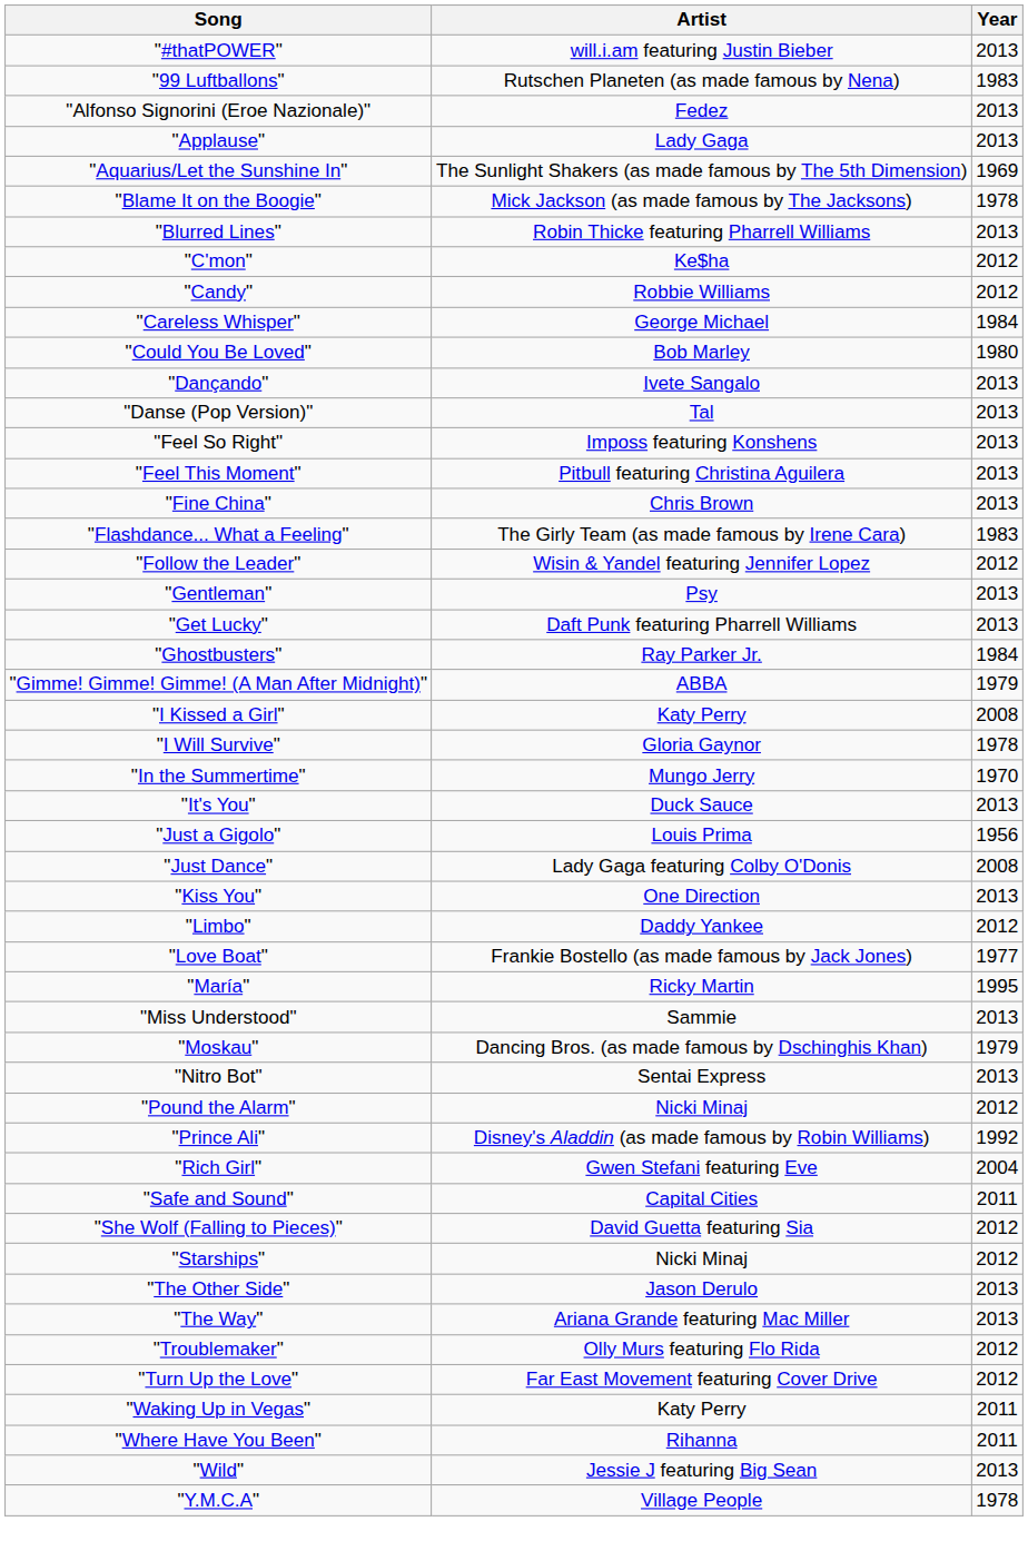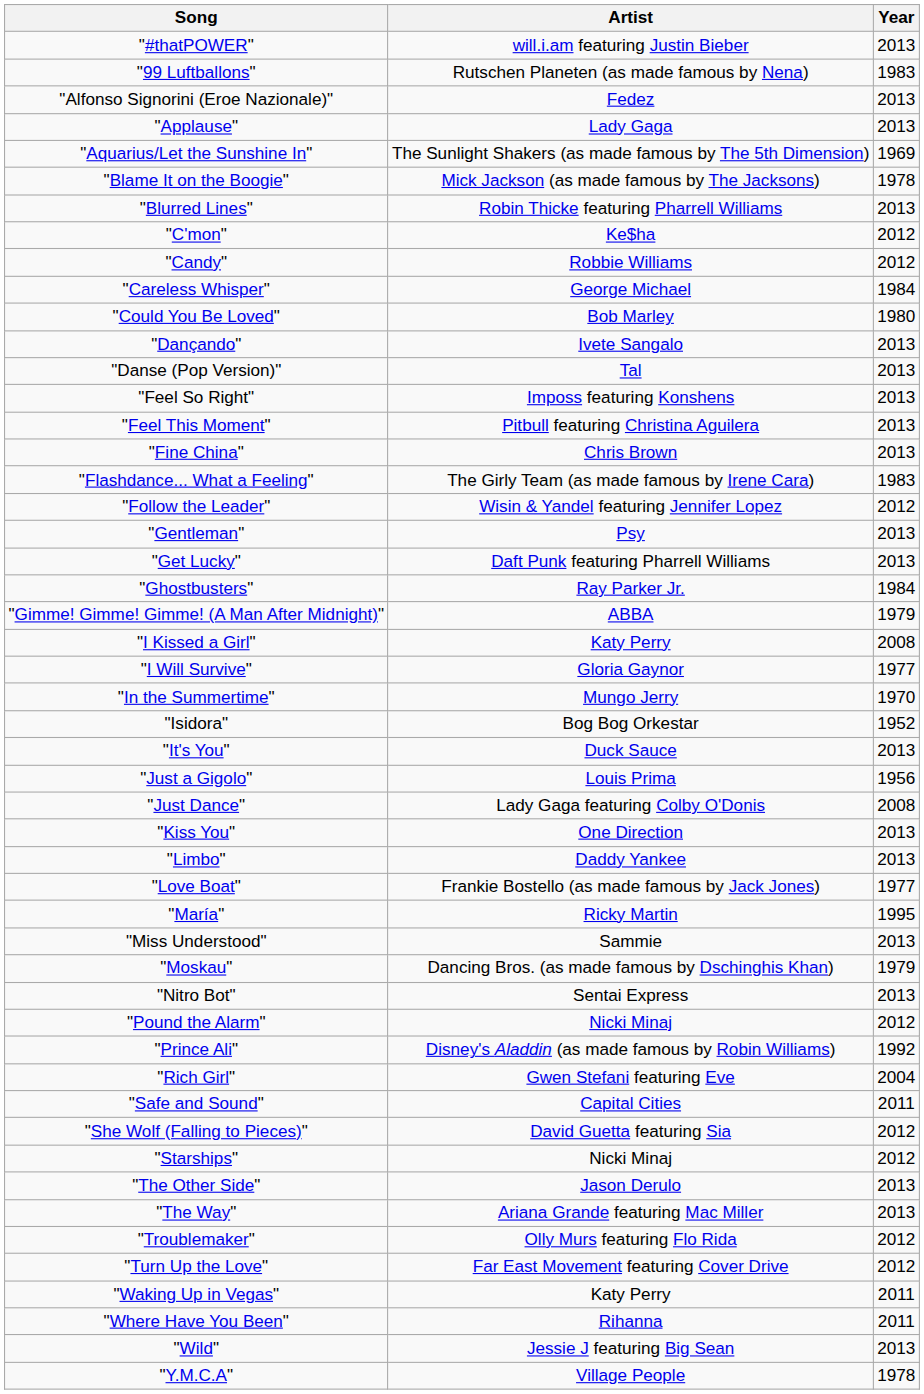 <table class="wikitable sortable" style="text-align:center;">
 <tr>
 <th scope="col">Song</th>
 <th scope="col">Artist</th>
 <th scope="col">Year</th>
 </tr>
 <tr>
 <td>"<a href='#'>#thatPOWER</a>"</td>
 <td><a href='#'>will.i.am</a> featuring <a href='#'>Justin Bieber</a></td>
 <td>2013</td>
 </tr>
 <tr>
 <td>"<a href='#'>99 Luftballons</a>"</td>
 <td>Rutschen Planeten (as made famous by <a href='#'>Nena</a>)</td>
 <td>1983</td>
 </tr>
 <tr>
 <td>"Alfonso Signorini (Eroe Nazionale)"</td>
 <td><a href='#'>Fedez</a></td>
 <td>2013</td>
 </tr>
 <tr>
 <td>"<a href='#'>Applause</a>"</td>
 <td><a href='#'>Lady Gaga</a></td>
 <td>2013</td>
 </tr>
 <tr>
 <td>"<a href='#'>Aquarius/Let the Sunshine In</a>"</td>
 <td>The Sunlight Shakers (as made famous by <a href='#'>The 5th Dimension</a>)</td>
 <td>1969</td>
 </tr>
 <tr>
 <td>"<a href='#'>Blame It on the Boogie</a>"</td>
 <td><a href='#'>Mick Jackson</a> (as made famous by <a href='#'>The Jacksons</a>)</td>
 <td>1978</td>
 </tr>
 <tr>
 <td>"<a href='#'>Blurred Lines</a>"</td>
 <td><a href='#'>Robin Thicke</a> featuring <a href='#'>Pharrell Williams</a></td>
 <td>2013</td>
 </tr>
 <tr>
 <td>"<a href='#'>C'mon</a>"</td>
 <td><a href='#'>Ke$ha</a></td>
 <td>2012</td>
 </tr>
 <tr>
 <td>"<a href='#'>Candy</a>"</td>
 <td><a href='#'>Robbie Williams</a></td>
 <td>2012</td>
 </tr>
 <tr>
 <td>"<a href='#'>Careless Whisper</a>"</td>
 <td><a href='#'>George Michael</a></td>
 <td>1984</td>
 </tr>
 <tr>
 <td>"<a href='#'>Could You Be Loved</a>"</td>
 <td><a href='#'>Bob Marley</a></td>
 <td>1980</td>
 </tr>
 <tr>
 <td>"<a href='#'>Dançando</a>"</td>
 <td><a href='#'>Ivete Sangalo</a></td>
 <td>2013</td>
 </tr>
 <tr>
 <td>"Danse (Pop Version)"</td>
 <td><a href='#'>Tal</a></td>
 <td>2013</td>
 </tr>
 <tr>
 <td>"Feel So Right"</td>
 <td><a href='#'>Imposs</a> featuring <a href='#'>Konshens</a></td>
 <td>2013</td>
 </tr>
 <tr>
 <td>"<a href='#'>Feel This Moment</a>"</td>
 <td><a href='#'>Pitbull</a> featuring <a href='#'>Christina Aguilera</a></td>
 <td>2013</td>
 </tr>
 <tr>
 <td>"<a href='#'>Fine China</a>"</td>
 <td><a href='#'>Chris Brown</a></td>
 <td>2013</td>
 </tr>
 <tr>
 <td>"<a href='#'>Flashdance... What a Feeling</a>"</td>
 <td>The Girly Team (as made famous by <a href='#'>Irene Cara</a>)</td>
 <td>1983</td>
 </tr>
 <tr>
 <td>"<a href='#'>Follow the Leader</a>"</td>
 <td><a href='#'>Wisin & Yandel</a> featuring <a href='#'>Jennifer Lopez</a></td>
 <td>2012</td>
 </tr>
 <tr>
 <td>"<a href='#'>Gentleman</a>"</td>
 <td><a href='#'>Psy</a></td>
 <td>2013</td>
 </tr>
 <tr>
 <td>"<a href='#'>Get Lucky</a>"</td>
 <td><a href='#'>Daft Punk</a> featuring Pharrell Williams</td>
 <td>2013</td>
 </tr>
 <tr>
 <td>"<a href='#'>Ghostbusters</a>"</td>
 <td><a href='#'>Ray Parker Jr.</a></td>
 <td>1984</td>
 </tr>
 <tr>
 <td>"<a href='#'>Gimme! Gimme! Gimme! (A Man After Midnight)</a>"</td>
 <td><a href='#'>ABBA</a></td>
 <td>1979</td>
 </tr>
 <tr>
 <td>"<a href='#'>I Kissed a Girl</a>"</td>
 <td><a href='#'>Katy Perry</a></td>
 <td>2008</td>
 </tr>
 <tr>
 <td>"<a href='#'>I Will Survive</a>"</td>
 <td><a href='#'>Gloria Gaynor</a></td>
-<td>1978</td>
+<td>1977</td>
 </tr>
 <tr>
 <td>"<a href='#'>In the Summertime</a>"</td>
 <td><a href='#'>Mungo Jerry</a></td>
 <td>1970</td>
+</tr>
+<tr>
+<td>"Isidora"</td>
+<td>Bog Bog Orkestar</td>
+<td>1952</td>
 </tr>
 <tr>
 <td>"<a href='#'>It's You</a>"</td>
 <td><a href='#'>Duck Sauce</a></td>
 <td>2013</td>
 </tr>
 <tr>
 <td>"<a href='#'>Just a Gigolo</a>"</td>
 <td><a href='#'>Louis Prima</a></td>
 <td>1956</td>
 </tr>
 <tr>
 <td>"<a href='#'>Just Dance</a>"</td>
 <td>Lady Gaga featuring <a href='#'>Colby O'Donis</a></td>
 <td>2008</td>
 </tr>
 <tr>
 <td>"<a href='#'>Kiss You</a>"</td>
 <td><a href='#'>One Direction</a></td>
 <td>2013</td>
 </tr>
 <tr>
 <td>"<a href='#'>Limbo</a>"</td>
 <td><a href='#'>Daddy Yankee</a></td>
-<td>2012</td>
+<td>2013</td>
 </tr>
 <tr>
 <td>"<a href='#'>Love Boat</a>"</td>
 <td>Frankie Bostello (as made famous by <a href='#'>Jack Jones</a>)</td>
 <td>1977</td>
 </tr>
 <tr>
 <td>"<a href='#'>María</a>"</td>
 <td><a href='#'>Ricky Martin</a></td>
 <td>1995</td>
 </tr>
 <tr>
 <td>"Miss Understood"</td>
 <td>Sammie</td>
 <td>2013</td>
 </tr>
 <tr>
 <td>"<a href='#'>Moskau</a>"</td>
 <td>Dancing Bros. (as made famous by <a href='#'>Dschinghis Khan</a>)</td>
 <td>1979</td>
 </tr>
 <tr>
 <td>"Nitro Bot"</td>
 <td>Sentai Express</td>
 <td>2013</td>
 </tr>
 <tr>
 <td>"<a href='#'>Pound the Alarm</a>"</td>
 <td><a href='#'>Nicki Minaj</a></td>
 <td>2012</td>
 </tr>
 <tr>
 <td>"<a href='#'>Prince Ali</a>"</td>
 <td><a href='#'>Disney's <em>Aladdin</em></a> (as made famous by <a href='#'>Robin Williams</a>)</td>
 <td>1992</td>
 </tr>
 <tr>
 <td>"<a href='#'>Rich Girl</a>"</td>
 <td><a href='#'>Gwen Stefani</a> featuring <a href='#'>Eve</a></td>
 <td>2004</td>
 </tr>
 <tr>
 <td>"<a href='#'>Safe and Sound</a>"</td>
 <td><a href='#'>Capital Cities</a></td>
 <td>2011</td>
 </tr>
 <tr>
 <td>"<a href='#'>She Wolf (Falling to Pieces)</a>"</td>
 <td><a href='#'>David Guetta</a> featuring <a href='#'>Sia</a></td>
 <td>2012</td>
 </tr>
 <tr>
 <td>"<a href='#'>Starships</a>"</td>
 <td>Nicki Minaj</td>
 <td>2012</td>
 </tr>
 <tr>
 <td>"<a href='#'>The Other Side</a>"</td>
 <td><a href='#'>Jason Derulo</a></td>
 <td>2013</td>
 </tr>
 <tr>
 <td>"<a href='#'>The Way</a>"</td>
 <td><a href='#'>Ariana Grande</a> featuring <a href='#'>Mac Miller</a></td>
 <td>2013</td>
 </tr>
 <tr>
 <td>"<a href='#'>Troublemaker</a>"</td>
 <td><a href='#'>Olly Murs</a> featuring <a href='#'>Flo Rida</a></td>
 <td>2012</td>
 </tr>
 <tr>
 <td>"<a href='#'>Turn Up the Love</a>"</td>
 <td><a href='#'>Far East Movement</a> featuring <a href='#'>Cover Drive</a></td>
 <td>2012</td>
 </tr>
 <tr>
 <td>"<a href='#'>Waking Up in Vegas</a>"</td>
 <td>Katy Perry</td>
 <td>2011</td>
 </tr>
 <tr>
 <td>"<a href='#'>Where Have You Been</a>"</td>
 <td><a href='#'>Rihanna</a></td>
 <td>2011</td>
 </tr>
 <tr>
 <td>"<a href='#'>Wild</a>"</td>
 <td><a href='#'>Jessie J</a> featuring <a href='#'>Big Sean</a></td>
 <td>2013</td>
 </tr>
 <tr>
 <td>"<a href='#'>Y.M.C.A</a>"</td>
 <td><a href='#'>Village People</a></td>
 <td>1978</td>
 </tr>
 </table>
